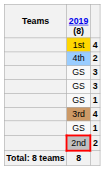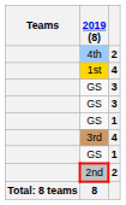 <table class="wikitable plainrowheaders" style="text-align:center; font-size:90%">
 <tr>
 <th scope="col">Teams</th>
 <th scope="col"><br><a href='#'>2019</a><br>(8)</th>
 <th scope="col"></th>
 </tr>
 <tr>
 <th scope="row"></th>
-<td bgcolor="gold">1st</td>
-<th>4</th>
+<td bgcolor=9acdff>4th</td>
+<th>2</th>
 </tr>
 <tr>
 <th scope="row"></th>
-<td bgcolor=9acdff>4th</td>
-<th>2</th>
+<td bgcolor="gold">1st</td>
+<th>4</th>
 </tr>
 <tr>
 <th scope="row"></th>
 <td>GS</td>
 <th>3</th>
 </tr>
 <tr>
 <th scope="row"></th>
 <td>GS</td>
 <th>3</th>
 </tr>
 <tr>
 <th scope="row"></th>
 <td>GS</td>
 <th>1</th>
 </tr>
 <tr>
 <th scope="row"></th>
 <td bgcolor=cc9966>3rd</td>
 <th>4</th>
 </tr>
 <tr>
 <th scope="row"></th>
 <td>GS</td>
 <th>1</th>
 </tr>
 <tr>
 <th scope="row"></th>
 <td style="border: 3px solid red"bgcolor=Silver>2nd</td>
 <th>2</th>
 </tr>
 <tr>
 <th>Total: 8 teams</th>
 <th>8</th>
 <th></th>
 </tr>
 </table>
